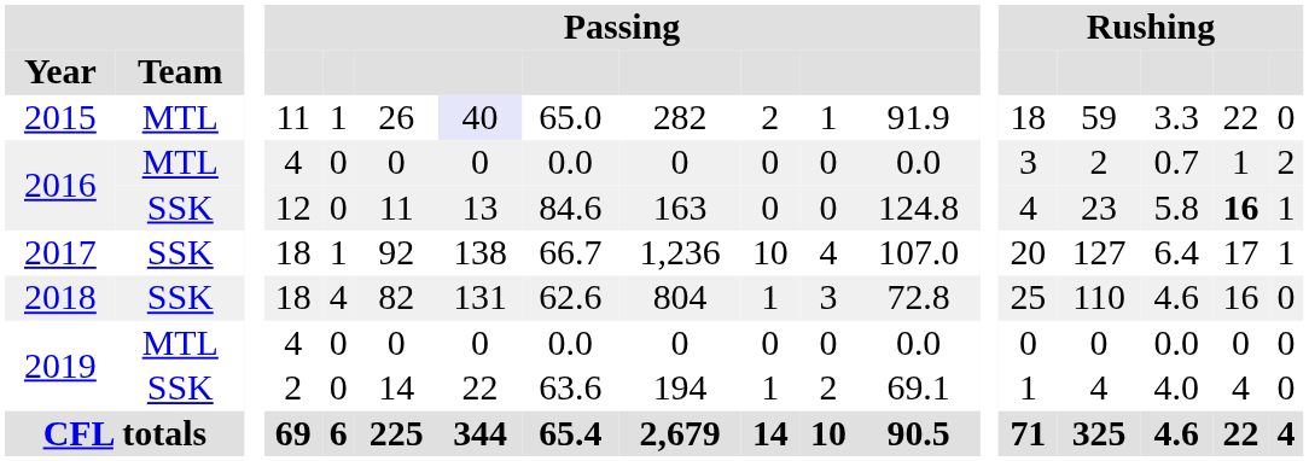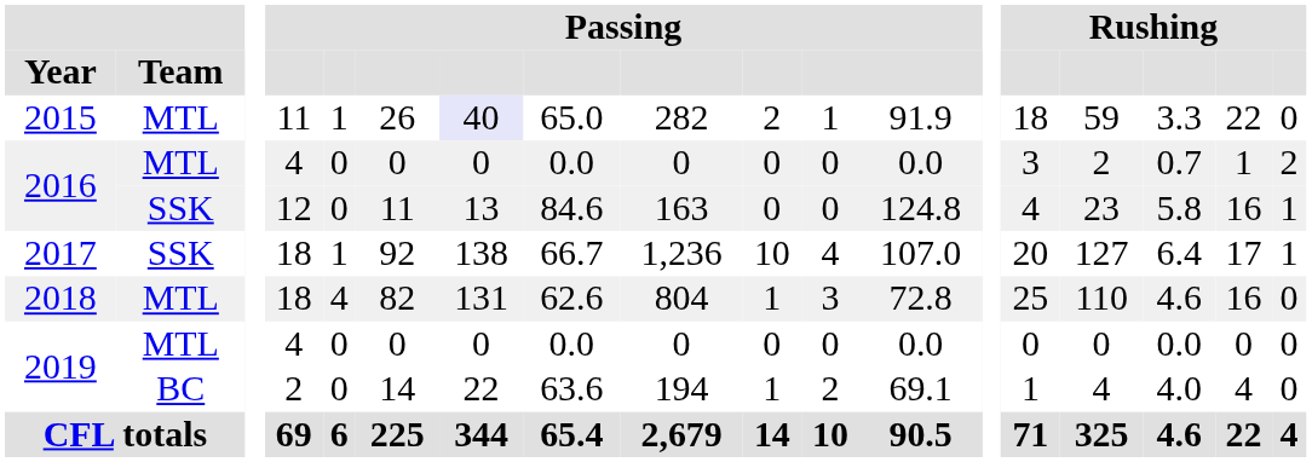 <table BORDER="0" CELLPADDING="1" CELLSPACING="0" width="65%" style="text-align:center">
 <tr bgcolor="#e0e0e0">
 <th colspan="2"></th>
 <th rowspan="100" bgcolor="#ffffff"> </th>
 <th colspan="9">Passing</th>
 <th rowspan="100" bgcolor="#ffffff"> </th>
 <th colspan="5">Rushing</th>
 </tr>
 <tr bgcolor="#e0e0e0">
 <th>Year</th>
 <th>Team</th>
 <th></th>
 <th></th>
 <th></th>
 <th></th>
 <th></th>
 <th></th>
 <th></th>
 <th></th>
 <th></th>
 <th></th>
 <th></th>
 <th></th>
 <th></th>
 <th></th>
 </tr>
 <tr ALIGN="center">
 <td><a href='#'>2015</a></td>
 <td><a href='#'>MTL</a></td>
 <td>11</td>
 <td>1</td>
 <td>26</td>
 <td style="background: lavender;">40</td>
 <td>65.0</td>
 <td>282</td>
 <td>2</td>
 <td>1</td>
 <td>91.9</td>
 <td>18</td>
 <td>59</td>
 <td>3.3</td>
 <td>22</td>
 <td>0</td>
 </tr>
 <tr ALIGN="center" bgcolor="#f0f0f0">
 <td rowspan="2" style="text-align: center;" valign="middle"><a href='#'>2016</a></td>
 <td><a href='#'>MTL</a></td>
 <td>4</td>
 <td>0</td>
 <td>0</td>
 <td>0</td>
 <td>0.0</td>
 <td>0</td>
 <td>0</td>
 <td>0</td>
 <td>0.0</td>
 <td>3</td>
 <td>2</td>
 <td>0.7</td>
 <td>1</td>
 <td>2</td>
 </tr>
 <tr ALIGN="center" bgcolor="#f0f0f0">
 <td><a href='#'>SSK</a></td>
 <td>12</td>
 <td>0</td>
 <td>11</td>
 <td>13</td>
 <td>84.6</td>
 <td>163</td>
 <td>0</td>
 <td>0</td>
 <td>124.8</td>
 <td>4</td>
 <td>23</td>
 <td>5.8</td>
-<td><strong>16</strong></td>
+<td>16</td>
 <td>1</td>
 </tr>
 <tr ALIGN="center">
 <td><a href='#'>2017</a></td>
 <td><a href='#'>SSK</a></td>
 <td>18</td>
 <td>1</td>
 <td>92</td>
 <td>138</td>
 <td>66.7</td>
 <td>1,236</td>
 <td>10</td>
 <td>4</td>
 <td>107.0</td>
 <td>20</td>
 <td>127</td>
 <td>6.4</td>
 <td>17</td>
 <td>1</td>
 </tr>
 <tr>
 </tr>
 <tr ALIGN="center" bgcolor="#f0f0f0">
 <td><a href='#'>2018</a></td>
-<td><a href='#'>SSK</a></td>
+<td><a href='#'>MTL</a></td>
 <td>18</td>
 <td>4</td>
 <td>82</td>
 <td>131</td>
 <td>62.6</td>
 <td>804</td>
 <td>1</td>
 <td>3</td>
 <td>72.8</td>
 <td>25</td>
 <td>110</td>
 <td>4.6</td>
 <td>16</td>
 <td>0</td>
 </tr>
 <tr>
 </tr>
 <tr ALIGN="center">
 <td rowspan="2" style="text-align: center;" valign="middle"><a href='#'>2019</a></td>
 <td><a href='#'>MTL</a></td>
 <td>4</td>
 <td>0</td>
 <td>0</td>
 <td>0</td>
 <td>0.0</td>
 <td>0</td>
 <td>0</td>
 <td>0</td>
 <td>0.0</td>
 <td>0</td>
 <td>0</td>
 <td>0.0</td>
 <td>0</td>
 <td>0</td>
 </tr>
 <tr>
-<td><a href='#'>SSK</a></td>
+<td><a href='#'>BC</a></td>
 <td>2</td>
 <td>0</td>
 <td>14</td>
 <td>22</td>
 <td>63.6</td>
 <td>194</td>
 <td>1</td>
 <td>2</td>
 <td>69.1</td>
 <td>1</td>
 <td>4</td>
 <td>4.0</td>
 <td>4</td>
 <td>0</td>
 </tr>
 <tr>
 </tr>
 <tr bgcolor="#e0e0e0">
 <th colspan="2"><a href='#'>CFL</a> totals</th>
 <th>69</th>
 <th>6</th>
 <th>225</th>
 <th>344</th>
 <th>65.4</th>
 <th>2,679</th>
 <th>14</th>
 <th>10</th>
 <th>90.5</th>
 <th>71</th>
 <th>325</th>
 <th>4.6</th>
 <th>22</th>
 <th>4</th>
 </tr>
 </table>
